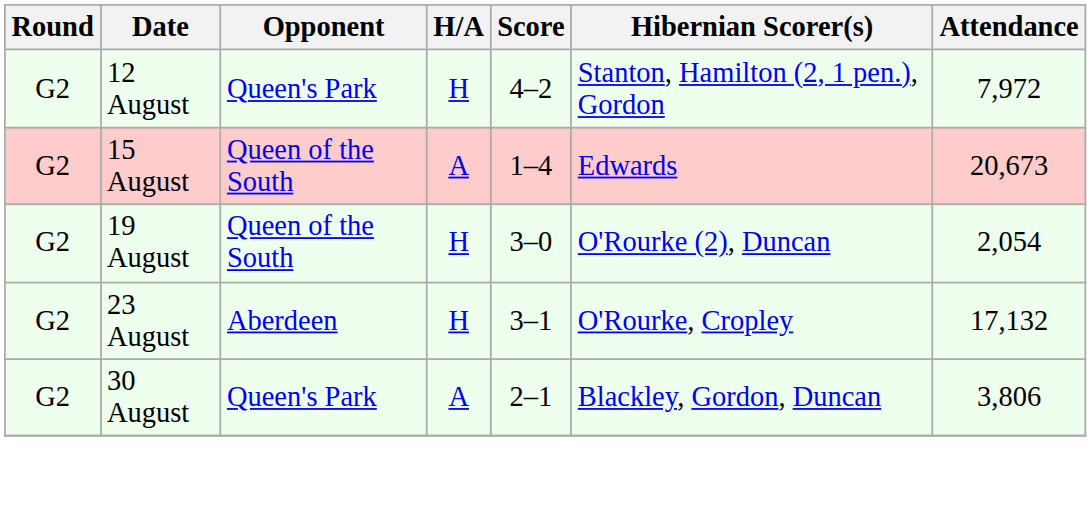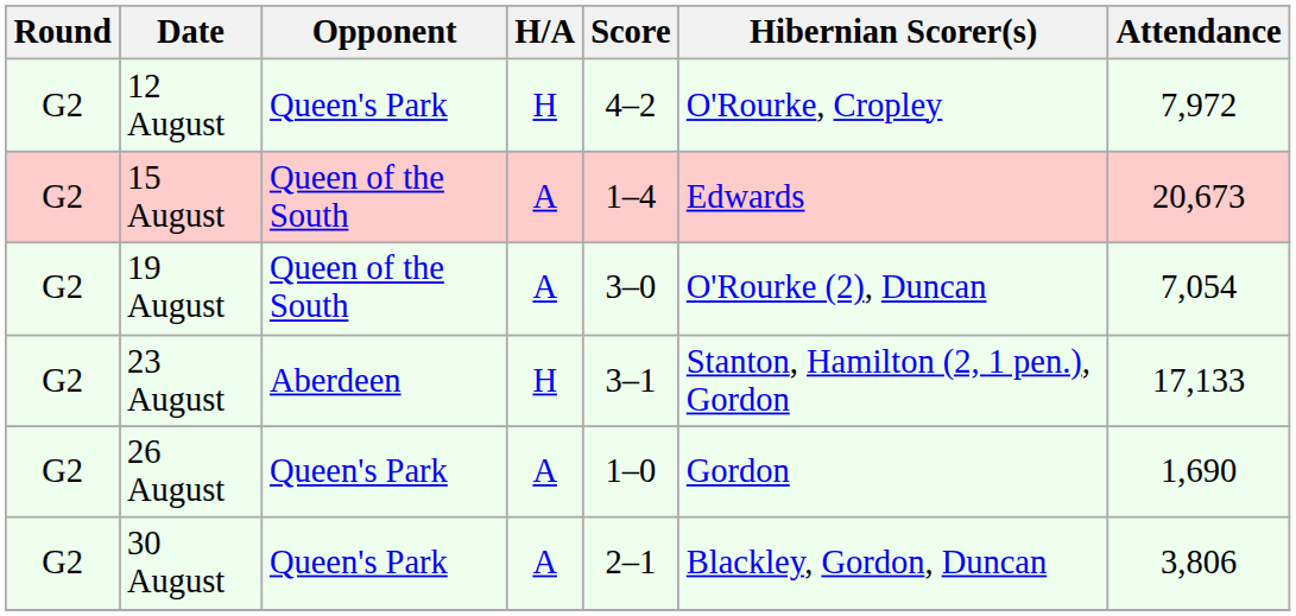 <table class="wikitable" style="text-align:center">
 <tr>
 <th>Round</th>
 <th>Date</th>
 <th>Opponent</th>
 <th>H/A</th>
 <th>Score</th>
 <th>Hibernian Scorer(s)</th>
 <th>Attendance</th>
 </tr>
 <tr bgcolor=#EEFFEE>
 <td>G2</td>
 <td align=left>12 August</td>
 <td align=left><a href='#'>Queen's Park</a></td>
 <td><a href='#'>H</a></td>
 <td>4–2</td>
-<td align=left><a href='#'>Stanton</a>, <a href='#'>Hamilton (2, 1 pen.)</a>, <a href='#'>Gordon</a></td>
+<td align=left><a href='#'>O'Rourke</a>, <a href='#'>Cropley</a></td>
 <td>7,972</td>
 </tr>
 <tr bgcolor=#FFCCCC>
 <td>G2</td>
 <td align=left>15 August</td>
 <td align=left><a href='#'>Queen of the South</a></td>
 <td><a href='#'>A</a></td>
 <td>1–4</td>
 <td align=left><a href='#'>Edwards</a></td>
 <td>20,673</td>
 </tr>
 <tr bgcolor=#EEFFEE>
 <td>G2</td>
 <td align=left>19 August</td>
 <td align=left><a href='#'>Queen of the South</a></td>
-<td><a href='#'>H</a></td>
+<td><a href='#'>A</a></td>
 <td>3–0</td>
 <td align=left><a href='#'>O'Rourke (2)</a>, <a href='#'>Duncan</a></td>
-<td>2,054</td>
+<td>7,054</td>
 </tr>
 <tr bgcolor=#EEFFEE>
 <td>G2</td>
 <td align=left>23 August</td>
 <td align=left><a href='#'>Aberdeen</a></td>
 <td><a href='#'>H</a></td>
 <td>3–1</td>
-<td align=left><a href='#'>O'Rourke</a>, <a href='#'>Cropley</a></td>
-<td>17,132</td>
+<td align=left><a href='#'>Stanton</a>, <a href='#'>Hamilton (2, 1 pen.)</a>, <a href='#'>Gordon</a></td>
+<td>17,133</td>
+</tr>
+<tr bgcolor=#EEFFEE>
+<td>G2</td>
+<td align=left>26 August</td>
+<td align=left><a href='#'>Queen's Park</a></td>
+<td><a href='#'>A</a></td>
+<td>1–0</td>
+<td align=left><a href='#'>Gordon</a></td>
+<td>1,690</td>
 </tr>
 <tr bgcolor=#EEFFEE>
 <td>G2</td>
 <td align=left>30 August</td>
 <td align=left><a href='#'>Queen's Park</a></td>
 <td><a href='#'>A</a></td>
 <td>2–1</td>
 <td align=left><a href='#'>Blackley</a>, <a href='#'>Gordon</a>, <a href='#'>Duncan</a></td>
 <td>3,806</td>
 </tr>
 <tr>
 </tr>
 </table>
